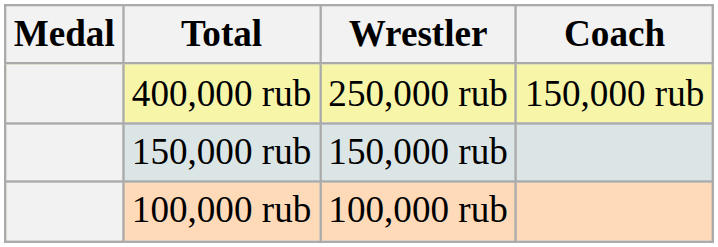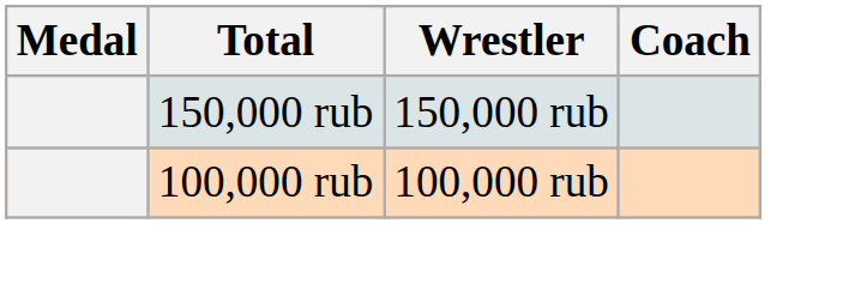 <table class=wikitable style="text-align:center;">
 <tr>
 <th>Medal</th>
 <th>Total</th>
 <th>Wrestler</th>
 <th>Coach</th>
-</tr>
-<tr bgcolor=F7F6A8>
-<th></th>
-<td>400,000 rub</td>
-<td>250,000 rub</td>
-<td>150,000 rub</td>
 </tr>
 <tr bgcolor=DCE5E5>
 <th></th>
 <td>150,000 rub</td>
 <td>150,000 rub</td>
 <td></td>
 </tr>
 <tr bgcolor=FFDAB9>
 <th></th>
 <td>100,000 rub</td>
 <td>100,000 rub</td>
 <td></td>
 </tr>
 </table>
